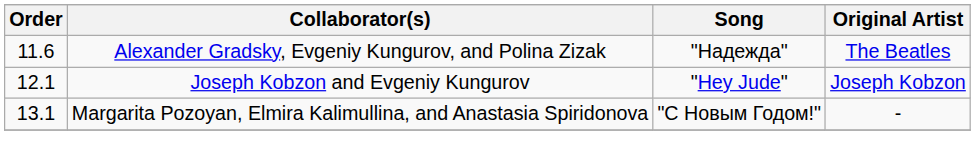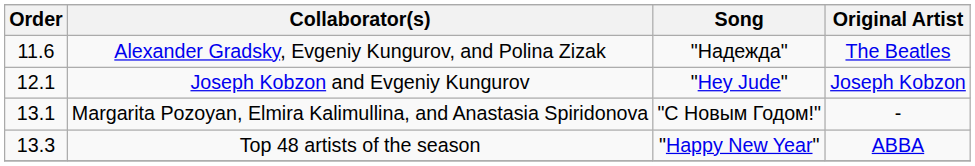 <table class="wikitable" style="text-align:center;">
 <tr>
 </tr>
 <tr>
 <th>Order</th>
 <th>Collaborator(s)</th>
 <th>Song</th>
 <th>Original Artist</th>
 </tr>
 <tr>
 <td>11.6</td>
 <td><a href='#'>Alexander Gradsky</a>, Evgeniy Kungurov, and Polina Zizak</td>
 <td>"Надежда"</td>
 <td><a href='#'>The Beatles</a></td>
 </tr>
 <tr>
 <td>12.1</td>
 <td><a href='#'>Joseph Kobzon</a> and Evgeniy Kungurov</td>
 <td>"<a href='#'>Hey Jude</a>"</td>
 <td><a href='#'>Joseph Kobzon</a></td>
 </tr>
 <tr>
 <td>13.1</td>
 <td>Margarita Pozoyan, Elmira Kalimullina, and Anastasia Spiridonova</td>
 <td>"С Новым Годом!"</td>
 <td>-</td>
 </tr>
 <tr>
+<td>13.3</td>
+<td>Top 48 artists of the season</td>
+<td>"<a href='#'>Happy New Year</a>"</td>
+<td><a href='#'>ABBA</a></td>
+</tr>
+<tr>
 </tr>
 </table>
